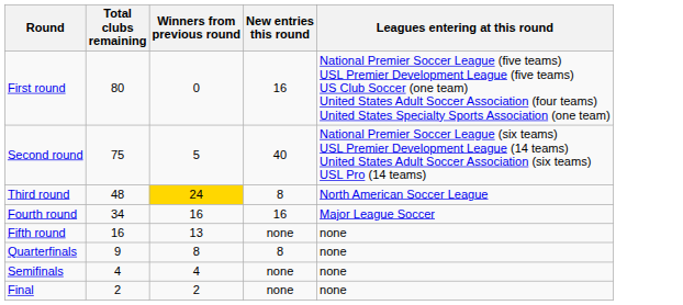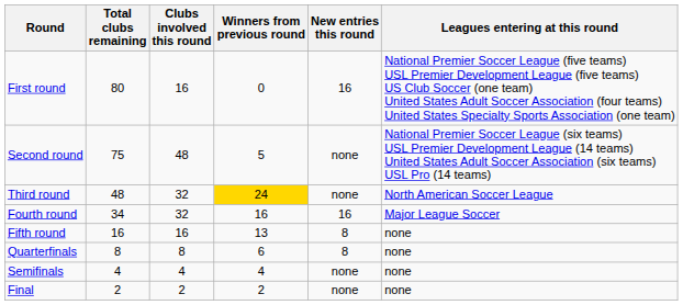 <table class="wikitable">
 <tr>
 <th>Round</th>
 <th>Total<br>clubs<br>remaining</th>
+<th>Clubs<br>involved<br>this round</th>
 <th>Winners from<br>previous round</th>
 <th>New entries<br>this round</th>
 <th>Leagues entering at this round</th>
 </tr>
 <tr>
 <td><a href='#'>First round</a></td>
 <td style="text-align:center;">80</td>
+<td style="text-align:center;">16</td>
 <td style="text-align:center;">0</td>
 <td style="text-align:center;">16</td>
 <td><a href='#'>National Premier Soccer League</a> (five teams)<br><a href='#'>USL Premier Development League</a> (five teams)<br><a href='#'>US Club Soccer</a> (one team)<br><a href='#'>United States Adult Soccer Association</a> (four teams)<br><a href='#'>United States Specialty Sports Association</a> (one team)</td>
 </tr>
 <tr>
 <td><a href='#'>Second round</a></td>
 <td style="text-align:center;">75</td>
+<td style="text-align:center;">48</td>
 <td style="text-align:center;">5</td>
-<td style="text-align:center;">40</td>
+<td style="text-align:center;">none</td>
 <td><a href='#'>National Premier Soccer League</a> (six teams)<br><a href='#'>USL Premier Development League</a> (14 teams)<br><a href='#'>United States Adult Soccer Association</a> (six teams)<br><a href='#'>USL Pro</a> (14 teams)</td>
 </tr>
 <tr>
 <td><a href='#'>Third round</a></td>
 <td style="text-align:center;">48</td>
+<td style="text-align:center;">32</td>
 <td style="background: gold; text-align:center;">24</td>
-<td style="text-align:center;">8</td>
+<td style="text-align:center;">none</td>
 <td><a href='#'>North American Soccer League</a></td>
 </tr>
 <tr>
 <td><a href='#'>Fourth round</a></td>
 <td style="text-align:center;">34</td>
+<td style="text-align:center;">32</td>
 <td style="text-align:center;">16</td>
 <td style="text-align:center;">16</td>
 <td><a href='#'>Major League Soccer</a></td>
 </tr>
 <tr>
 <td><a href='#'>Fifth round</a></td>
 <td style="text-align:center;">16</td>
+<td style="text-align:center;">16</td>
 <td style="text-align:center;">13</td>
-<td style="text-align:center;">none</td>
+<td style="text-align:center;">8</td>
 <td>none</td>
 </tr>
 <tr>
 <td><a href='#'>Quarterfinals</a></td>
-<td style="text-align:center;">9</td>
 <td style="text-align:center;">8</td>
+<td style="text-align:center;">8</td>
+<td style="text-align:center;">6</td>
 <td style="text-align:center;">8</td>
 <td>none</td>
 </tr>
 <tr>
 <td><a href='#'>Semifinals</a></td>
+<td style="text-align:center;">4</td>
 <td style="text-align:center;">4</td>
 <td style="text-align:center;">4</td>
 <td style="text-align:center;">none</td>
 <td>none</td>
 </tr>
 <tr>
 <td><a href='#'>Final</a></td>
 <td style="text-align:center;">2</td>
 <td style="text-align:center;">2</td>
+<td style="text-align:center;">2</td>
 <td style="text-align:center;">none</td>
 <td>none</td>
 </tr>
 </table>
